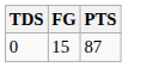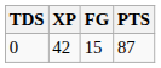 <table class="wikitable">
 <tr>
 <th>TDS</th>
+<th>XP</th>
 <th>FG</th>
 <th>PTS</th>
 </tr>
 <tr>
 <td>0</td>
+<td>42</td>
 <td>15</td>
 <td>87</td>
 </tr>
 </table>
